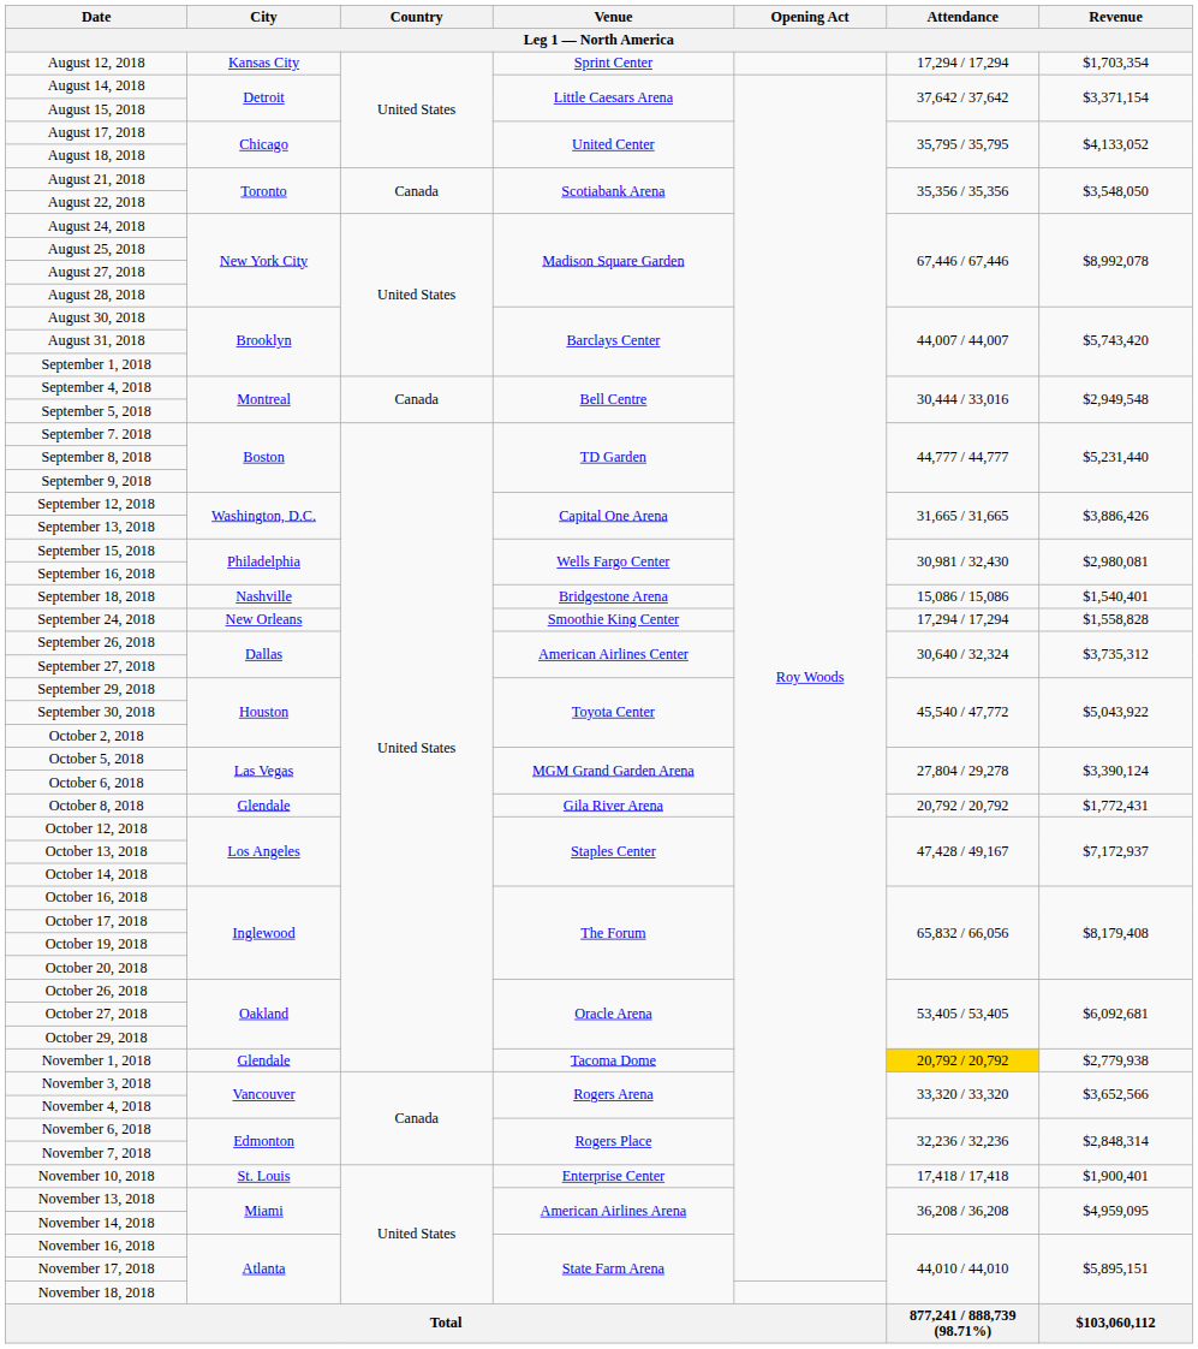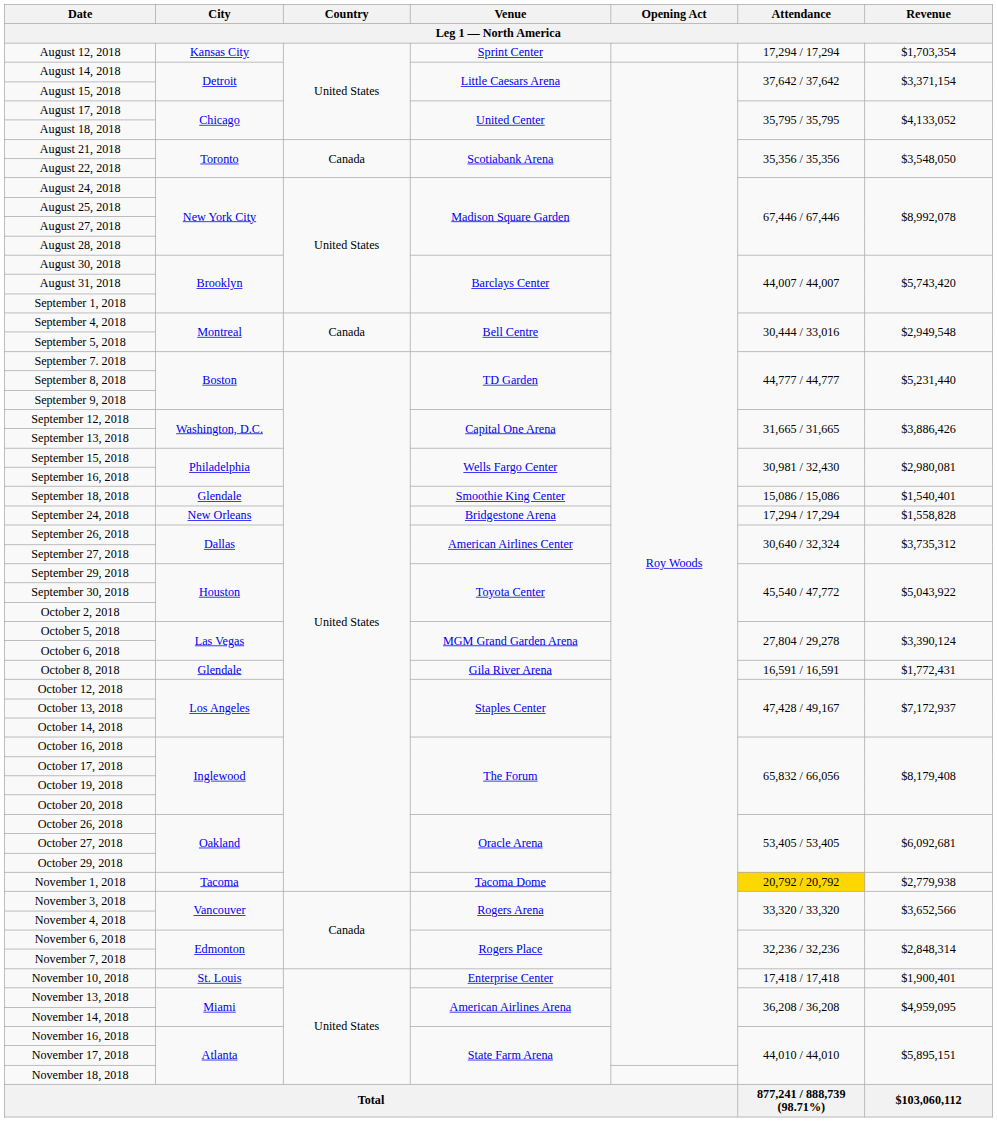 <table class="wikitable" style="text-align:center;">
 <tr>
 <th scope="col" style="width:12em;">Date</th>
 <th scope="col" style="width:10em;">City</th>
 <th scope="col" style="width:10em;">Country</th>
 <th scope="col" style="width:16em;">Venue</th>
 <th scope="col" style="width:10em;">Opening Act</th>
 <th scope="col" style="width:10em;">Attendance</th>
 <th scope="col" style="width:10em;">Revenue</th>
 </tr>
 <tr>
 <th colspan="7">Leg 1 — North America</th>
 </tr>
 <tr>
 <td>August 12, 2018</td>
 <td><a href='#'>Kansas City</a></td>
 <td rowspan="5">United States</td>
 <td><a href='#'>Sprint Center</a></td>
 <td></td>
 <td>17,294 / 17,294</td>
 <td>$1,703,354</td>
 </tr>
 <tr>
 <td>August 14, 2018</td>
 <td rowspan="2"><a href='#'>Detroit</a></td>
 <td rowspan="2"><a href='#'>Little Caesars Arena</a></td>
 <td rowspan="52"><a href='#'>Roy Woods</a></td>
 <td rowspan="2">37,642 / 37,642</td>
 <td rowspan="2">$3,371,154</td>
 </tr>
 <tr>
 <td>August 15, 2018</td>
 </tr>
 <tr>
 <td>August 17, 2018</td>
 <td rowspan="2"><a href='#'>Chicago</a></td>
 <td rowspan="2"><a href='#'>United Center</a></td>
 <td rowspan="2">35,795 / 35,795</td>
 <td rowspan="2">$4,133,052</td>
 </tr>
 <tr>
 <td>August 18, 2018</td>
 </tr>
 <tr>
 <td>August 21, 2018</td>
 <td rowspan="2"><a href='#'>Toronto</a></td>
 <td rowspan="2">Canada</td>
 <td rowspan="2"><a href='#'>Scotiabank Arena</a></td>
 <td rowspan="2">35,356 / 35,356</td>
 <td rowspan="2">$3,548,050</td>
 </tr>
 <tr>
 <td>August 22, 2018</td>
 </tr>
 <tr>
 <td>August 24, 2018</td>
 <td rowspan="4"><a href='#'>New York City</a></td>
 <td rowspan="7">United States</td>
 <td rowspan="4"><a href='#'>Madison Square Garden</a></td>
 <td rowspan="4">67,446 / 67,446</td>
 <td rowspan="4">$8,992,078</td>
 </tr>
 <tr>
 <td>August 25, 2018</td>
 </tr>
 <tr>
 <td>August 27, 2018</td>
 </tr>
 <tr>
 <td>August 28, 2018</td>
 </tr>
 <tr>
 <td>August 30, 2018</td>
 <td rowspan="3"><a href='#'>Brooklyn</a></td>
 <td rowspan="3"><a href='#'>Barclays Center</a></td>
 <td rowspan="3">44,007 / 44,007</td>
 <td rowspan="3">$5,743,420</td>
 </tr>
 <tr>
 <td>August 31, 2018</td>
 </tr>
 <tr>
 <td>September 1, 2018</td>
 </tr>
 <tr>
 <td>September 4, 2018</td>
 <td rowspan="2"><a href='#'>Montreal</a></td>
 <td rowspan="2">Canada</td>
 <td rowspan="2"><a href='#'>Bell Centre</a></td>
 <td rowspan="2">30,444 / 33,016</td>
 <td rowspan="2">$2,949,548</td>
 </tr>
 <tr>
 <td>September 5, 2018</td>
 </tr>
 <tr>
 <td>September 7. 2018</td>
 <td rowspan="3"><a href='#'>Boston</a></td>
 <td rowspan="28">United States</td>
 <td rowspan="3"><a href='#'>TD Garden</a></td>
 <td rowspan="3">44,777 / 44,777</td>
 <td rowspan="3">$5,231,440</td>
 </tr>
 <tr>
 <td>September 8, 2018</td>
 </tr>
 <tr>
 <td>September 9, 2018</td>
 </tr>
 <tr>
 <td>September 12, 2018</td>
 <td rowspan="2"><a href='#'>Washington, D.C.</a></td>
 <td rowspan="2"><a href='#'>Capital One Arena</a></td>
 <td rowspan="2">31,665 / 31,665</td>
 <td rowspan="2">$3,886,426</td>
 </tr>
 <tr>
 <td>September 13, 2018</td>
 </tr>
 <tr>
 <td>September 15, 2018</td>
 <td rowspan="2"><a href='#'>Philadelphia</a></td>
 <td rowspan="2"><a href='#'>Wells Fargo Center</a></td>
 <td rowspan="2">30,981 / 32,430</td>
 <td rowspan="2">$2,980,081</td>
 </tr>
 <tr>
 <td>September 16, 2018</td>
 </tr>
 <tr>
 <td>September 18, 2018</td>
-<td><a href='#'>Nashville</a></td>
-<td><a href='#'>Bridgestone Arena</a></td>
+<td><a href='#'>Glendale</a></td>
+<td><a href='#'>Smoothie King Center</a></td>
 <td>15,086 / 15,086</td>
 <td>$1,540,401</td>
 </tr>
 <tr>
 <td>September 24, 2018</td>
 <td><a href='#'>New Orleans</a></td>
-<td><a href='#'>Smoothie King Center</a></td>
+<td><a href='#'>Bridgestone Arena</a></td>
 <td>17,294 / 17,294</td>
 <td>$1,558,828</td>
 </tr>
 <tr>
 <td>September 26, 2018</td>
 <td rowspan="2"><a href='#'>Dallas</a></td>
 <td rowspan="2"><a href='#'>American Airlines Center</a></td>
 <td rowspan="2">30,640 / 32,324</td>
 <td rowspan="2">$3,735,312</td>
 </tr>
 <tr>
 <td>September 27, 2018</td>
 </tr>
 <tr>
 <td>September 29, 2018</td>
 <td rowspan="3"><a href='#'>Houston</a></td>
 <td rowspan="3"><a href='#'>Toyota Center</a></td>
 <td rowspan="3">45,540 / 47,772</td>
 <td rowspan="3">$5,043,922</td>
 </tr>
 <tr>
 <td>September 30, 2018</td>
 </tr>
 <tr>
 <td>October 2, 2018</td>
 </tr>
 <tr>
 <td>October 5, 2018</td>
 <td rowspan="2"><a href='#'>Las Vegas</a></td>
 <td rowspan="2"><a href='#'>MGM Grand Garden Arena</a></td>
 <td rowspan="2">27,804 / 29,278</td>
 <td rowspan="2">$3,390,124</td>
 </tr>
 <tr>
 <td>October 6, 2018</td>
 </tr>
 <tr>
 <td>October 8, 2018</td>
 <td><a href='#'>Glendale</a></td>
 <td><a href='#'>Gila River Arena</a></td>
-<td>20,792 / 20,792</td>
+<td>16,591 / 16,591</td>
 <td>$1,772,431</td>
 </tr>
 <tr>
 <td>October 12, 2018</td>
 <td rowspan="3"><a href='#'>Los Angeles</a></td>
 <td rowspan="3"><a href='#'>Staples Center</a></td>
 <td rowspan="3">47,428 / 49,167</td>
 <td rowspan="3">$7,172,937</td>
 </tr>
 <tr>
 <td>October 13, 2018</td>
 </tr>
 <tr>
 <td>October 14, 2018</td>
 </tr>
 <tr>
 <td>October 16, 2018</td>
 <td rowspan="4"><a href='#'>Inglewood</a></td>
 <td rowspan="4"><a href='#'>The Forum</a></td>
 <td rowspan="4">65,832 / 66,056</td>
 <td rowspan="4">$8,179,408</td>
 </tr>
 <tr>
 <td>October 17, 2018</td>
 </tr>
 <tr>
 <td>October 19, 2018</td>
 </tr>
 <tr>
 <td>October 20, 2018</td>
 </tr>
 <tr>
 <td>October 26, 2018</td>
 <td rowspan="3"><a href='#'>Oakland</a></td>
 <td rowspan="3"><a href='#'>Oracle Arena</a></td>
 <td rowspan="3">53,405 / 53,405</td>
 <td rowspan="3">$6,092,681</td>
 </tr>
 <tr>
 <td>October 27, 2018</td>
 </tr>
 <tr>
 <td>October 29, 2018</td>
 </tr>
 <tr>
 <td>November 1, 2018</td>
-<td><a href='#'>Glendale</a></td>
+<td><a href='#'>Tacoma</a></td>
 <td><a href='#'>Tacoma Dome</a></td>
 <td style="background: gold;">20,792 / 20,792</td>
 <td>$2,779,938</td>
 </tr>
 <tr>
 <td>November 3, 2018</td>
 <td rowspan="2"><a href='#'>Vancouver</a></td>
 <td rowspan="4">Canada</td>
 <td rowspan="2"><a href='#'>Rogers Arena</a></td>
 <td rowspan="2">33,320 / 33,320</td>
 <td rowspan="2">$3,652,566</td>
 </tr>
 <tr>
 <td>November 4, 2018</td>
 </tr>
 <tr>
 <td>November 6, 2018</td>
 <td rowspan="2"><a href='#'>Edmonton</a></td>
 <td rowspan="2"><a href='#'>Rogers Place</a></td>
 <td rowspan="2">32,236 / 32,236</td>
 <td rowspan="2">$2,848,314</td>
 </tr>
 <tr>
 <td>November 7, 2018</td>
 </tr>
 <tr>
 <td>November 10, 2018</td>
 <td><a href='#'>St. Louis</a></td>
 <td rowspan="6">United States</td>
 <td><a href='#'>Enterprise Center</a></td>
 <td>17,418 / 17,418</td>
 <td>$1,900,401</td>
 </tr>
 <tr>
 <td>November 13, 2018</td>
 <td rowspan="2"><a href='#'>Miami</a></td>
 <td rowspan="2"><a href='#'>American Airlines Arena</a></td>
 <td rowspan="2">36,208 / 36,208</td>
 <td rowspan="2">$4,959,095</td>
 </tr>
 <tr>
 <td>November 14, 2018</td>
 </tr>
 <tr>
 <td>November 16, 2018</td>
 <td rowspan="3"><a href='#'>Atlanta</a></td>
 <td rowspan="3"><a href='#'>State Farm Arena</a></td>
 <td rowspan="3">44,010 / 44,010</td>
 <td rowspan="3">$5,895,151</td>
 </tr>
 <tr>
 <td>November 17, 2018</td>
 </tr>
 <tr>
 <td>November 18, 2018</td>
 </tr>
 <tr>
 <th colspan="5">Total</th>
 <th>877,241 / 888,739 (98.71%)</th>
 <th><strong>$103,060,112</strong></th>
 </tr>
 </table>
